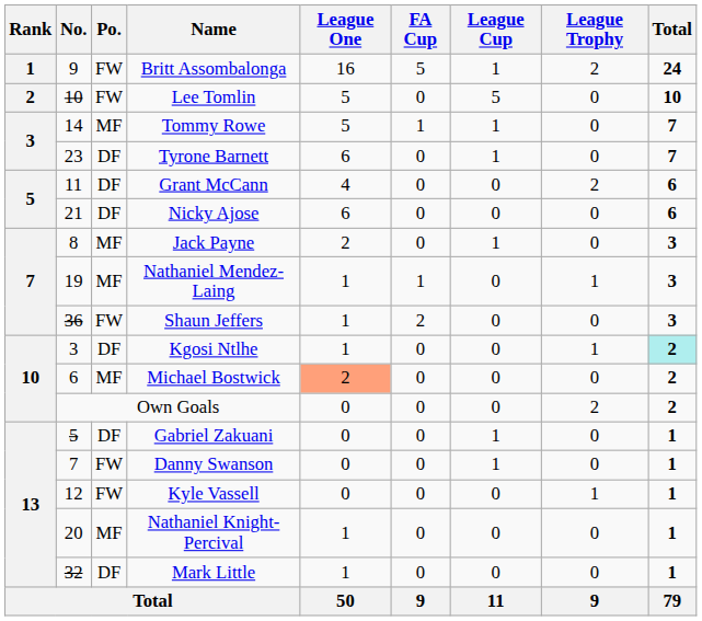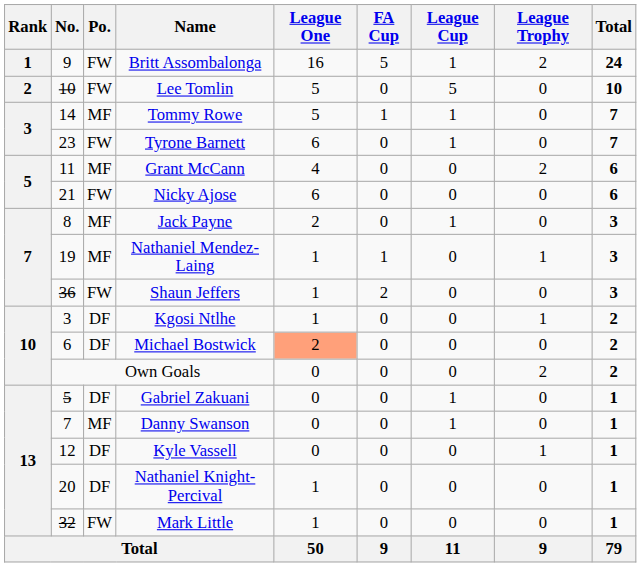 <table class="wikitable" style="text-align: center">
 <tr>
 <th>Rank</th>
 <th>No.</th>
 <th>Po.</th>
 <th>Name</th>
 <th><a href='#'>League One</a></th>
 <th><a href='#'>FA Cup</a></th>
 <th><a href='#'>League Cup</a></th>
 <th><a href='#'>League Trophy</a></th>
 <th>Total</th>
 </tr>
 <tr>
 <th rowspan=1>1</th>
 <td>9</td>
 <td>FW</td>
 <td><a href='#'>Britt Assombalonga</a></td>
 <td>16</td>
 <td>5</td>
 <td>1</td>
 <td>2</td>
 <td><strong>24</strong></td>
 </tr>
 <tr>
 <th rowspan=1>2</th>
 <td><s>10</s></td>
 <td>FW</td>
 <td><a href='#'>Lee Tomlin</a></td>
 <td>5</td>
 <td>0</td>
 <td>5</td>
 <td>0</td>
 <td><strong>10</strong></td>
 </tr>
 <tr>
 <th rowspan=2>3</th>
 <td>14</td>
 <td>MF</td>
 <td><a href='#'>Tommy Rowe</a></td>
 <td>5</td>
 <td>1</td>
 <td>1</td>
 <td>0</td>
 <td><strong>7</strong></td>
 </tr>
 <tr>
 <td>23</td>
-<td>DF</td>
+<td>FW</td>
 <td><a href='#'>Tyrone Barnett</a></td>
 <td>6</td>
 <td>0</td>
 <td>1</td>
 <td>0</td>
 <td><strong>7</strong></td>
 </tr>
 <tr>
 <th rowspan=2>5</th>
 <td>11</td>
-<td>DF</td>
+<td>MF</td>
 <td><a href='#'>Grant McCann</a></td>
 <td>4</td>
 <td>0</td>
 <td>0</td>
 <td>2</td>
 <td><strong>6</strong></td>
 </tr>
 <tr>
 <td>21</td>
-<td>DF</td>
+<td>FW</td>
 <td><a href='#'>Nicky Ajose</a></td>
 <td>6</td>
 <td>0</td>
 <td>0</td>
 <td>0</td>
 <td><strong>6</strong></td>
 </tr>
 <tr>
 <th rowspan=3>7</th>
 <td>8</td>
 <td>MF</td>
 <td><a href='#'>Jack Payne</a></td>
 <td>2</td>
 <td>0</td>
 <td>1</td>
 <td>0</td>
 <td><strong>3</strong></td>
 </tr>
 <tr>
 <td>19</td>
 <td>MF</td>
 <td><a href='#'>Nathaniel Mendez-Laing</a></td>
 <td>1</td>
 <td>1</td>
 <td>0</td>
 <td>1</td>
 <td><strong>3</strong></td>
 </tr>
 <tr>
 <td><s>36</s></td>
 <td>FW</td>
 <td><a href='#'>Shaun Jeffers</a></td>
 <td>1</td>
 <td>2</td>
 <td>0</td>
 <td>0</td>
 <td><strong>3</strong></td>
 </tr>
 <tr>
 <th rowspan=3>10</th>
 <td>3</td>
 <td>DF</td>
 <td><a href='#'>Kgosi Ntlhe</a></td>
 <td>1</td>
 <td>0</td>
 <td>0</td>
 <td>1</td>
-<td style="background: paleturquoise;"><strong>2</strong></td>
+<td><strong>2</strong></td>
 </tr>
 <tr>
 <td>6</td>
-<td>MF</td>
+<td>DF</td>
 <td><a href='#'>Michael Bostwick</a></td>
 <td style="background: lightsalmon;">2</td>
 <td>0</td>
 <td>0</td>
 <td>0</td>
 <td><strong>2</strong></td>
 </tr>
 <tr>
 <td colspan=3>Own Goals</td>
 <td>0</td>
 <td>0</td>
 <td>0</td>
 <td>2</td>
 <td><strong>2</strong></td>
 </tr>
 <tr>
 <th rowspan=5>13</th>
 <td><s>5</s></td>
 <td>DF</td>
 <td><a href='#'>Gabriel Zakuani</a></td>
 <td>0</td>
 <td>0</td>
 <td>1</td>
 <td>0</td>
 <td><strong>1</strong></td>
 </tr>
 <tr>
 <td>7</td>
-<td>FW</td>
+<td>MF</td>
 <td><a href='#'>Danny Swanson</a></td>
 <td>0</td>
 <td>0</td>
 <td>1</td>
 <td>0</td>
 <td><strong>1</strong></td>
 </tr>
 <tr>
 <td>12</td>
-<td>FW</td>
+<td>DF</td>
 <td><a href='#'>Kyle Vassell</a></td>
 <td>0</td>
 <td>0</td>
 <td>0</td>
 <td>1</td>
 <td><strong>1</strong></td>
 </tr>
 <tr>
 <td>20</td>
-<td>MF</td>
+<td>DF</td>
 <td><a href='#'>Nathaniel Knight-Percival</a></td>
 <td>1</td>
 <td>0</td>
 <td>0</td>
 <td>0</td>
 <td><strong>1</strong></td>
 </tr>
 <tr>
 <td><s>32</s></td>
-<td>DF</td>
+<td>FW</td>
 <td><a href='#'>Mark Little</a></td>
 <td>1</td>
 <td>0</td>
 <td>0</td>
 <td>0</td>
 <td><strong>1</strong></td>
 </tr>
 <tr>
 <th colspan=4>Total</th>
 <th>50</th>
 <th>9</th>
 <th>11</th>
 <th>9</th>
 <th>79</th>
 </tr>
 </table>
